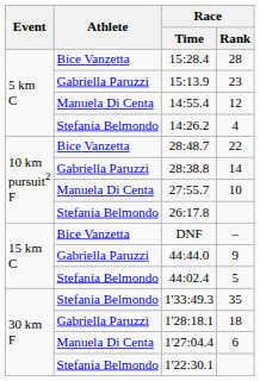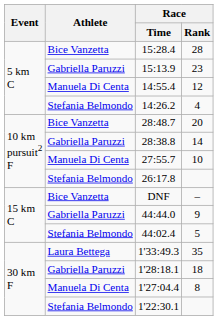 <table class="wikitable" border="1" style="font-size:90%">
 <tr>
 <th rowspan=2>Event</th>
 <th rowspan=2>Athlete</th>
 <th colspan=2>Race</th>
 </tr>
 <tr>
 <th>Time</th>
 <th>Rank</th>
 </tr>
 <tr>
 <td rowspan=4>5 km <br> C</td>
 <td><a href='#'>Bice Vanzetta</a></td>
 <td align=center>15:28.4</td>
 <td align=center>28</td>
 </tr>
 <tr>
 <td><a href='#'>Gabriella Paruzzi</a></td>
 <td align=center>15:13.9</td>
 <td align=center>23</td>
 </tr>
 <tr>
 <td><a href='#'>Manuela Di Centa</a></td>
 <td align=center>14:55.4</td>
 <td align=center>12</td>
 </tr>
 <tr>
 <td><a href='#'>Stefania Belmondo</a></td>
 <td align=center>14:26.2</td>
 <td align=center>4</td>
 </tr>
 <tr>
 <td rowspan=4>10 km <br> pursuit<sup>2</sup> <br> F</td>
 <td><a href='#'>Bice Vanzetta</a></td>
 <td align=center>28:48.7</td>
-<td align=center>22</td>
+<td align=center>20</td>
 </tr>
 <tr>
 <td><a href='#'>Gabriella Paruzzi</a></td>
 <td align=center>28:38.8</td>
 <td align=center>14</td>
 </tr>
 <tr>
 <td><a href='#'>Manuela Di Centa</a></td>
 <td align=center>27:55.7</td>
 <td align=center>10</td>
 </tr>
 <tr>
 <td><a href='#'>Stefania Belmondo</a></td>
 <td align=center>26:17.8</td>
 <td align=center></td>
 </tr>
 <tr>
 <td rowspan=3>15 km <br> C</td>
 <td><a href='#'>Bice Vanzetta</a></td>
 <td align=center>DNF</td>
 <td align=center>–</td>
 </tr>
 <tr>
 <td><a href='#'>Gabriella Paruzzi</a></td>
 <td align=center>44:44.0</td>
 <td align=center>9</td>
 </tr>
 <tr>
 <td><a href='#'>Stefania Belmondo</a></td>
 <td align=center>44:02.4</td>
 <td align=center>5</td>
 </tr>
 <tr>
 <td rowspan=4>30 km <br> F</td>
-<td><a href='#'>Stefania Belmondo</a></td>
+<td><a href='#'>Laura Bettega</a></td>
 <td align=center>1'33:49.3</td>
 <td align=center>35</td>
 </tr>
 <tr>
 <td><a href='#'>Gabriella Paruzzi</a></td>
 <td align=center>1'28:18.1</td>
 <td align=center>18</td>
 </tr>
 <tr>
 <td><a href='#'>Manuela Di Centa</a></td>
 <td align=center>1'27:04.4</td>
-<td align=center>6</td>
+<td align=center>8</td>
 </tr>
 <tr>
 <td><a href='#'>Stefania Belmondo</a></td>
 <td align=center>1'22:30.1</td>
 <td align=center></td>
 </tr>
 </table>
